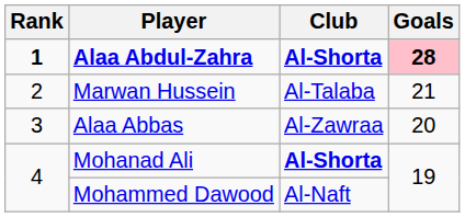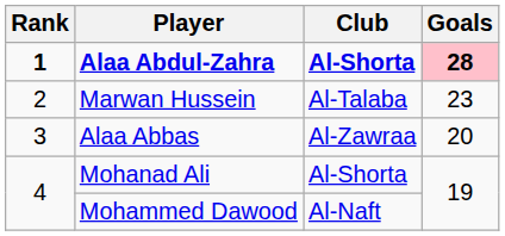 <table class="wikitable" style="text-align:center">
 <tr>
 <th>Rank</th>
 <th>Player</th>
 <th>Club</th>
 <th>Goals</th>
 </tr>
 <tr>
 <td rowspan="1"><strong>1</strong></td>
 <td align="left"> <strong><a href='#'>Alaa Abdul-Zahra</a></strong></td>
 <td align="left"><strong><a href='#'>Al-Shorta</a></strong></td>
 <td rowspan=1 align="center" style="background: pink;"><strong>28</strong></td>
 </tr>
 <tr>
 <td rowspan="1">2</td>
 <td align="left"> <a href='#'>Marwan Hussein</a></td>
 <td align="left"><a href='#'>Al-Talaba</a></td>
-<td rowspan=1 align="center">21</td>
+<td rowspan=1 align="center">23</td>
 </tr>
 <tr>
 <td rowspan="1">3</td>
 <td align="left"> <a href='#'>Alaa Abbas</a></td>
 <td align="left"><a href='#'>Al-Zawraa</a></td>
 <td rowspan=1 align="center">20</td>
 </tr>
 <tr>
 <td rowspan="2">4</td>
 <td align="left"> <a href='#'>Mohanad Ali</a></td>
-<td align="left"><strong><a href='#'>Al-Shorta</a></strong></td>
+<td align="left"><a href='#'>Al-Shorta</a></td>
 <td rowspan=2 align="center">19</td>
 </tr>
 <tr>
 <td align="left"> <a href='#'>Mohammed Dawood</a></td>
 <td align="left"><a href='#'>Al-Naft</a></td>
 </tr>
 </table>
